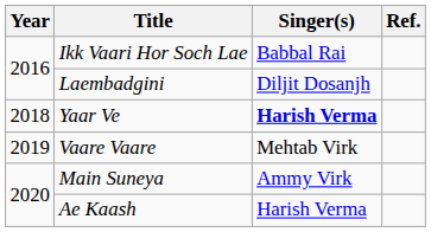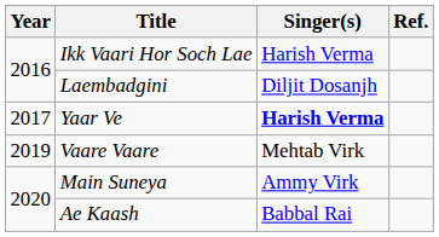 <table class="wikitable sortable">
 <tr>
 <th>Year</th>
 <th>Title</th>
 <th>Singer(s)</th>
 <th>Ref.</th>
 </tr>
 <tr>
 <td rowspan="2">2016</td>
 <td><em>Ikk Vaari Hor Soch Lae</em></td>
-<td><a href='#'>Babbal Rai</a></td>
+<td><a href='#'>Harish Verma</a></td>
 <td></td>
 </tr>
 <tr>
 <td><em>Laembadgini</em></td>
 <td><a href='#'>Diljit Dosanjh</a></td>
 <td></td>
 </tr>
 <tr>
-<td>2018</td>
+<td>2017</td>
 <td><em>Yaar Ve</em></td>
 <td><strong><a href='#'>Harish Verma</a></strong></td>
 <td></td>
 </tr>
 <tr>
 <td>2019</td>
 <td><em>Vaare Vaare</em></td>
 <td>Mehtab Virk</td>
 <td></td>
 </tr>
 <tr>
 <td rowspan="2">2020</td>
 <td><em>Main Suneya</em></td>
 <td><a href='#'>Ammy Virk</a></td>
 <td></td>
 </tr>
 <tr>
 <td><em>Ae Kaash</em></td>
-<td><a href='#'>Harish Verma</a></td>
+<td><a href='#'>Babbal Rai</a></td>
 <td></td>
 </tr>
 </table>
